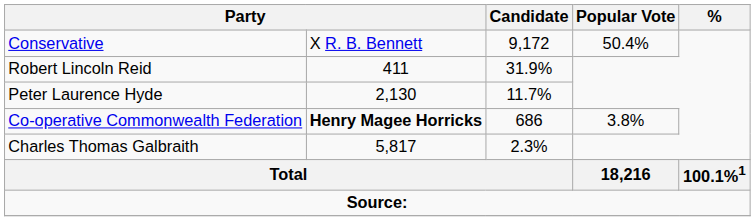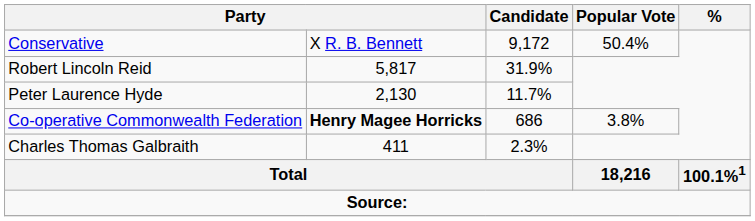 <table class="wikitable">
 <tr>
 <th colspan="2">Party</th>
 <th>Candidate</th>
 <th>Popular Vote</th>
 <th>%</th>
 </tr>
 <tr>
 <td><a href='#'>Conservative</a></td>
 <td> X <a href='#'>R. B. Bennett</a></td>
 <td align=center>9,172</td>
 <td align=center>50.4%</td>
 </tr>
 <tr>
 <td>Robert Lincoln Reid</td>
-<td align=center>411</td>
+<td align=center>5,817</td>
 <td align=center>31.9%</td>
 </tr>
 <tr>
 <td>Peter Laurence Hyde</td>
 <td align=center>2,130</td>
 <td align=center>11.7%</td>
 </tr>
 <tr>
 <td><a href='#'>Co-operative Commonwealth Federation</a></td>
 <td><strong>Henry Magee Horricks</strong></td>
 <td align=center>686</td>
 <td align=center>3.8%</td>
 </tr>
 <tr>
 <td>Charles Thomas Galbraith</td>
-<td align=center>5,817</td>
+<td align=center>411</td>
 <td align=center>2.3%</td>
 </tr>
 <tr>
 <th colspan=3>Total</th>
 <th>18,216</th>
 <th>100.1%<sup>1</sup></th>
 </tr>
 <tr>
 <td align="center" colspan=5><strong>Source:</strong> </td>
 </tr>
 <tr>
 </tr>
 </table>
